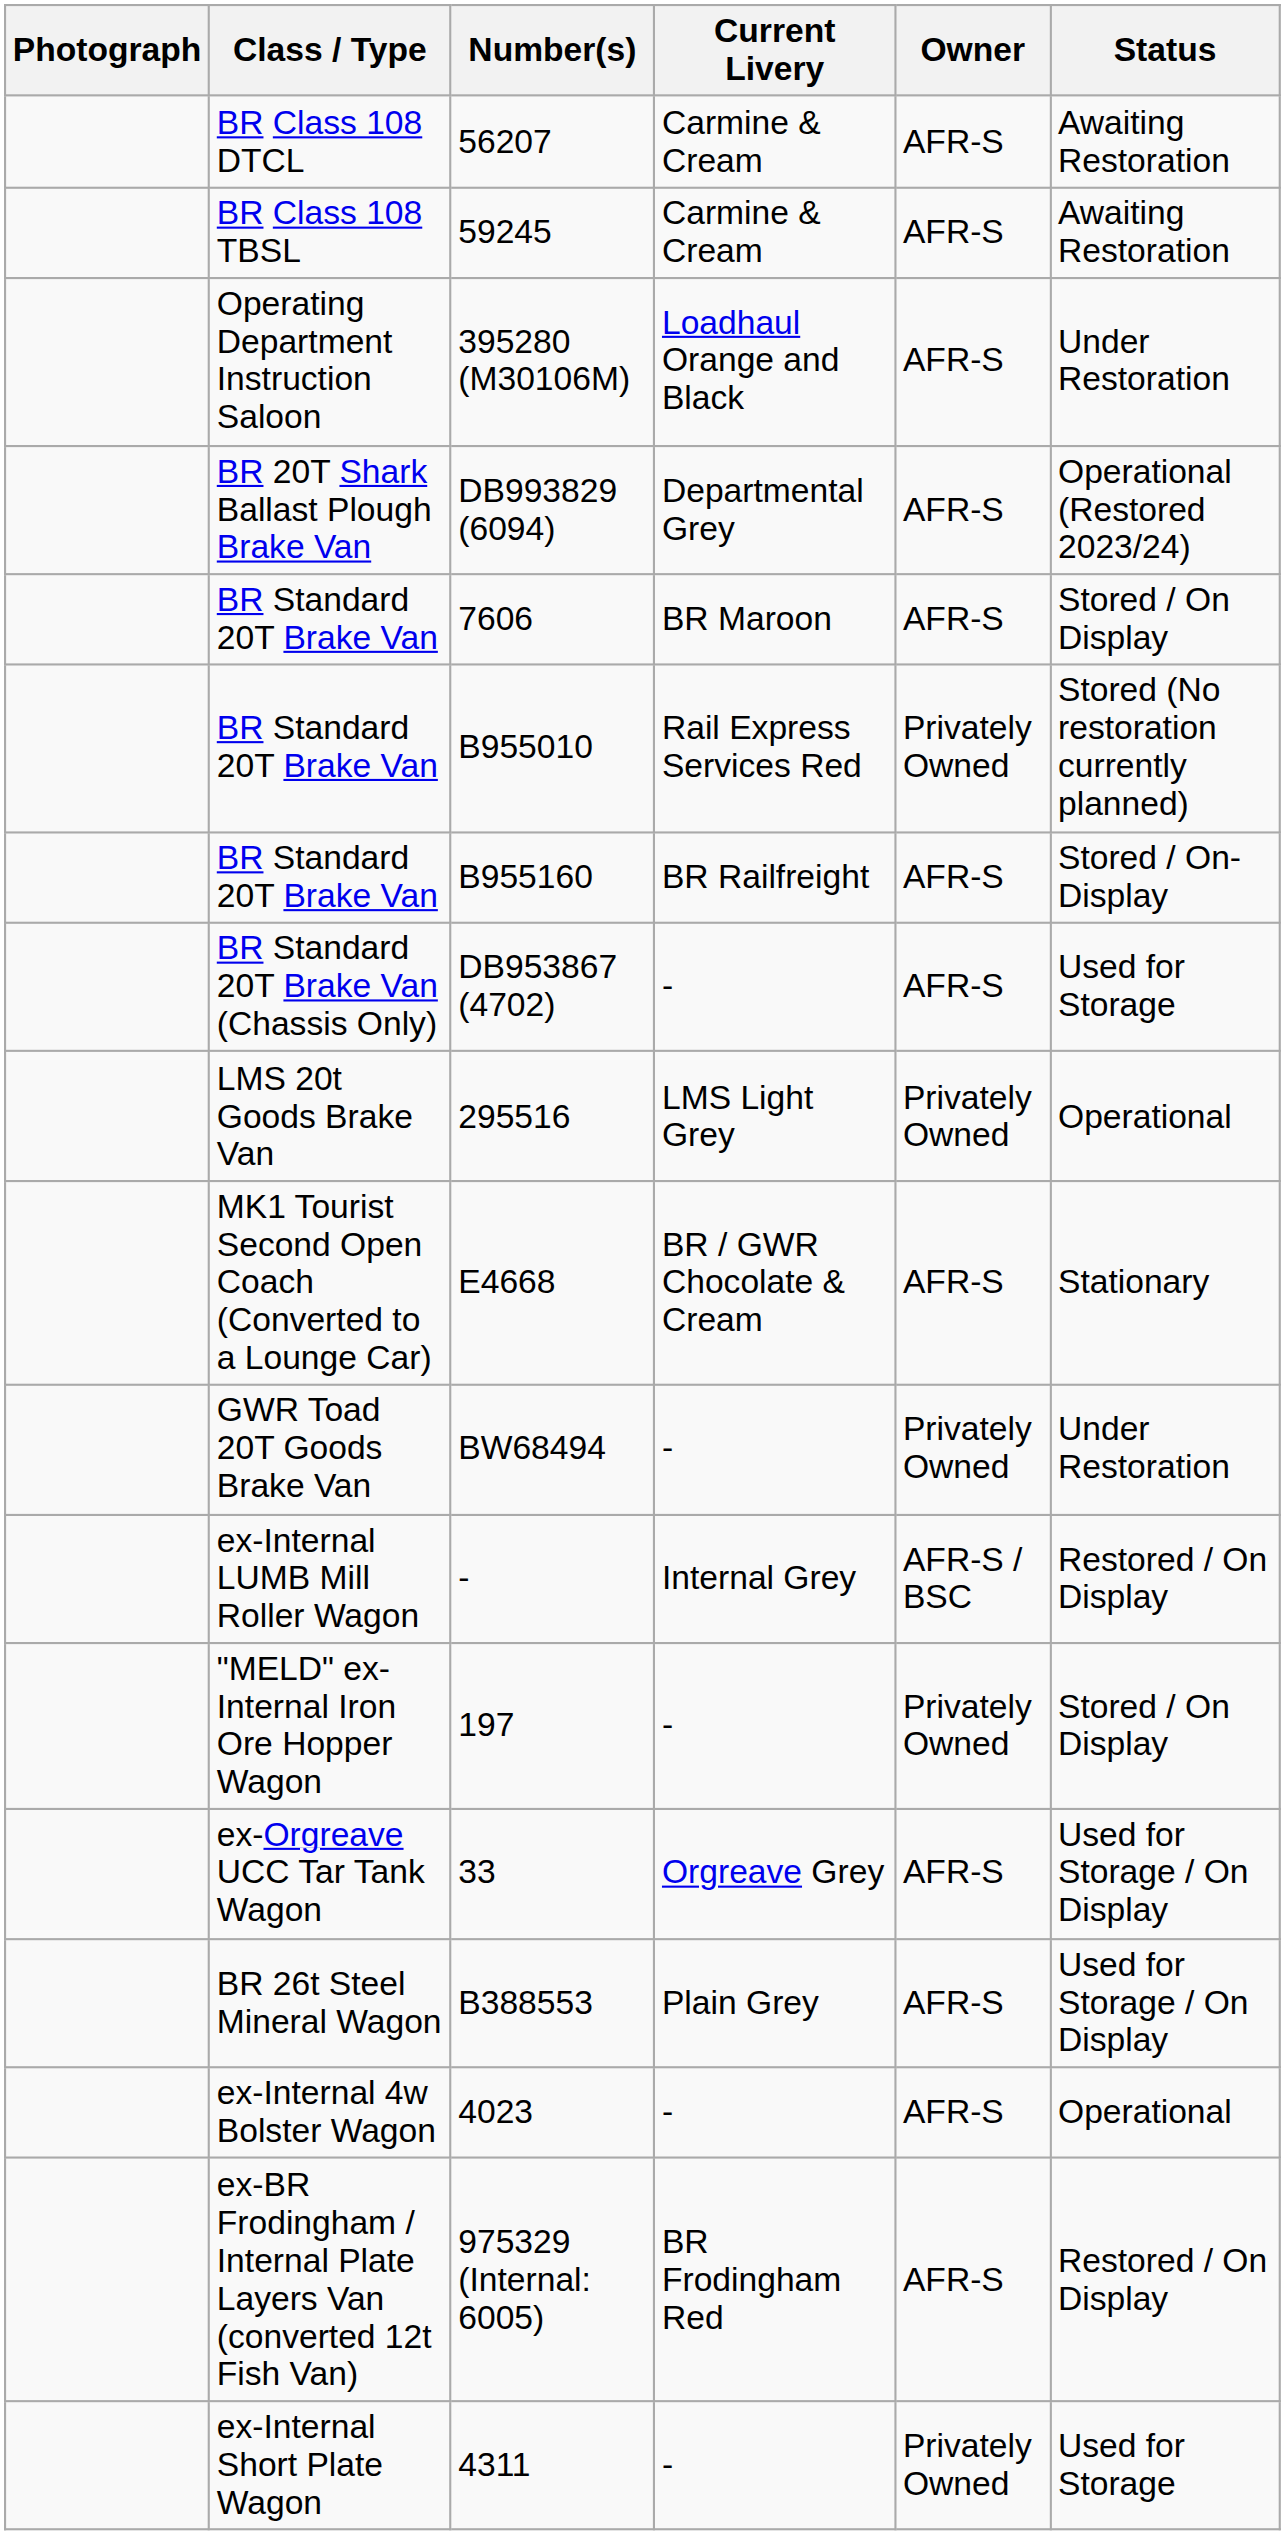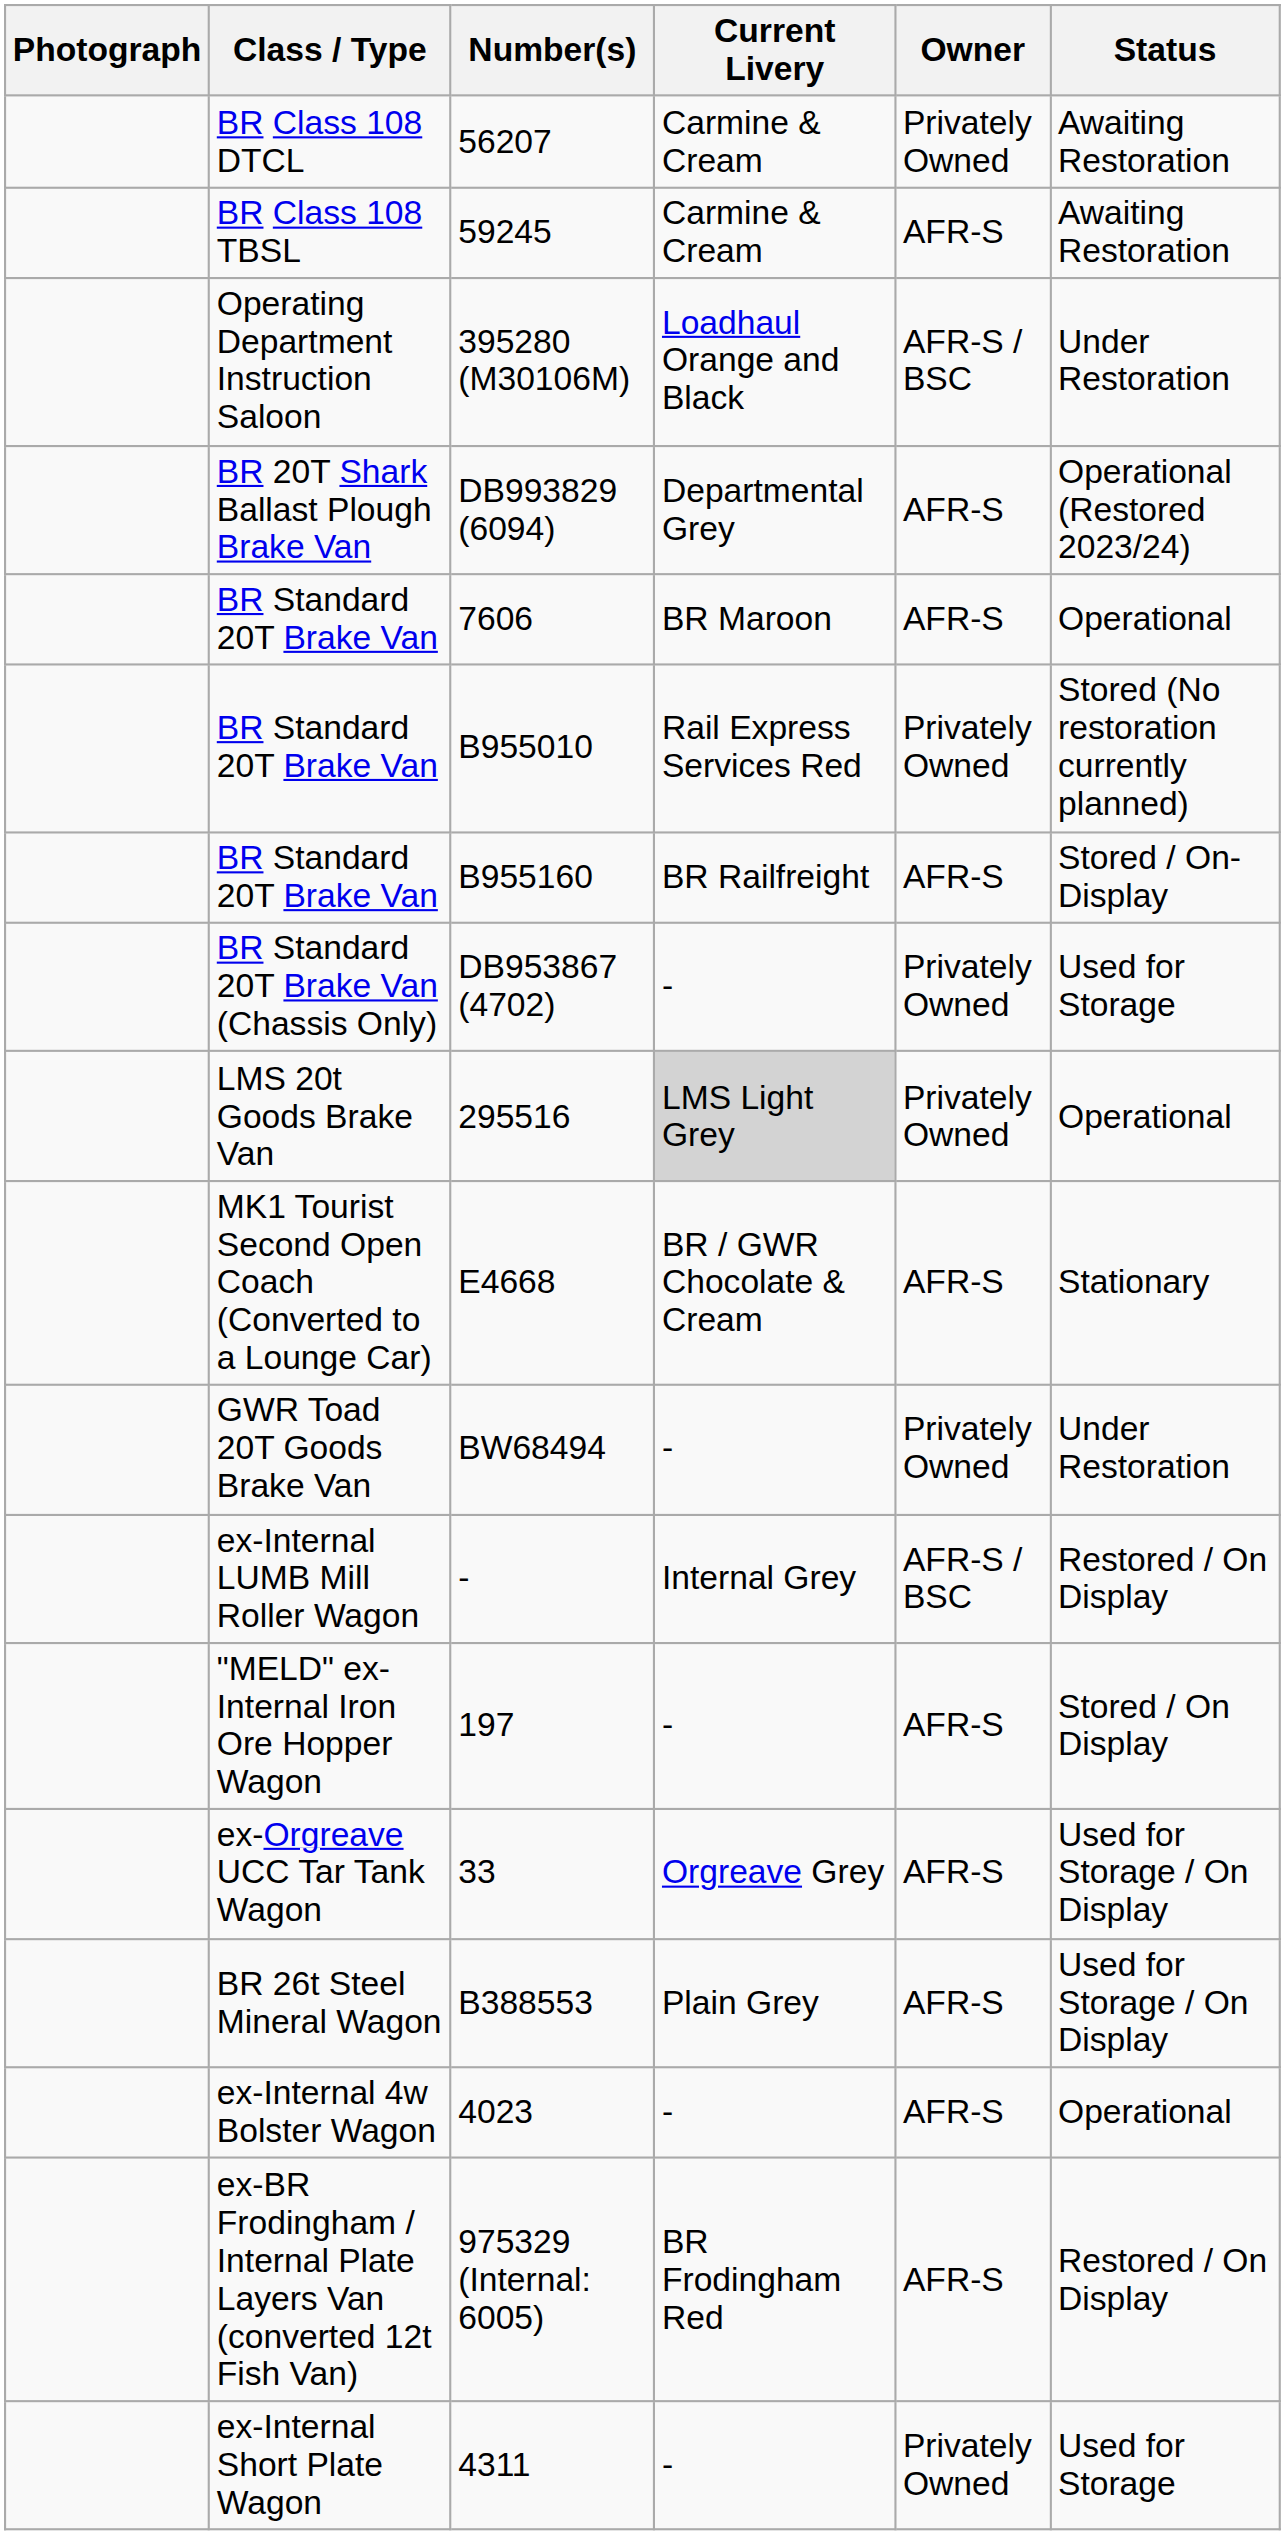 <table class="wikitable">
 <tr>
 <th>Photograph</th>
 <th>Class / Type</th>
 <th>Number(s)</th>
 <th>Current Livery</th>
 <th>Owner</th>
 <th>Status</th>
 </tr>
 <tr>
 <td></td>
 <td><a href='#'>BR</a> <a href='#'>Class 108</a> DTCL</td>
 <td>56207</td>
 <td>Carmine & Cream</td>
-<td>AFR-S</td>
+<td>Privately Owned</td>
 <td>Awaiting Restoration</td>
 </tr>
 <tr>
 <td></td>
 <td><a href='#'>BR</a> <a href='#'>Class 108</a> TBSL</td>
 <td>59245</td>
 <td>Carmine & Cream</td>
 <td>AFR-S</td>
 <td>Awaiting Restoration</td>
 </tr>
 <tr>
 <td></td>
 <td>Operating Department<br>Instruction Saloon</td>
 <td>395280 (M30106M)</td>
 <td><a href='#'>Loadhaul</a> Orange and Black</td>
-<td>AFR-S</td>
+<td>AFR-S / BSC</td>
 <td>Under Restoration</td>
 </tr>
 <tr>
 <td></td>
 <td><a href='#'>BR</a> 20T <a href='#'>Shark</a> Ballast Plough <a href='#'>Brake Van</a></td>
 <td>DB993829 (6094)</td>
 <td>Departmental Grey</td>
 <td>AFR-S</td>
 <td>Operational (Restored 2023/24)</td>
 </tr>
 <tr>
 <td></td>
 <td><a href='#'>BR</a> Standard 20T <a href='#'>Brake Van</a></td>
 <td>7606</td>
 <td>BR Maroon</td>
 <td>AFR-S</td>
-<td>Stored / On Display</td>
+<td>Operational</td>
 </tr>
 <tr>
 <td></td>
 <td><a href='#'>BR</a> Standard 20T <a href='#'>Brake Van</a></td>
 <td>B955010</td>
 <td>Rail Express Services Red</td>
 <td>Privately Owned</td>
 <td>Stored (No restoration currently planned)</td>
 </tr>
 <tr>
 <td></td>
 <td><a href='#'>BR</a> Standard 20T <a href='#'>Brake Van</a></td>
 <td>B955160</td>
 <td>BR Railfreight</td>
 <td>AFR-S</td>
 <td>Stored / On-Display</td>
 </tr>
 <tr>
 <td></td>
 <td><a href='#'>BR</a> Standard 20T <a href='#'>Brake Van</a> (Chassis Only)</td>
 <td>DB953867 (4702)</td>
 <td>-</td>
-<td>AFR-S</td>
+<td>Privately Owned</td>
 <td>Used for Storage</td>
 </tr>
 <tr>
 <td></td>
 <td>LMS 20t Goods Brake Van</td>
 <td>295516</td>
-<td>LMS Light Grey</td>
+<td style="background: lightgrey;">LMS Light Grey</td>
 <td>Privately Owned</td>
 <td>Operational</td>
 </tr>
 <tr>
 <td></td>
 <td>MK1 Tourist Second Open Coach<br>(Converted to a Lounge Car)</td>
 <td>E4668</td>
 <td>BR / GWR Chocolate & Cream</td>
 <td>AFR-S</td>
 <td>Stationary</td>
 </tr>
 <tr>
 <td></td>
 <td>GWR Toad 20T Goods Brake Van</td>
 <td>BW68494</td>
 <td>-</td>
 <td>Privately  Owned</td>
 <td>Under Restoration</td>
 </tr>
 <tr>
 <td></td>
 <td>ex-Internal LUMB Mill Roller Wagon</td>
 <td>-</td>
 <td>Internal Grey</td>
 <td>AFR-S / BSC</td>
 <td>Restored / On Display</td>
 </tr>
 <tr>
 <td></td>
 <td>"MELD" ex-Internal Iron Ore Hopper Wagon</td>
 <td>197</td>
 <td>-</td>
-<td>Privately Owned</td>
+<td>AFR-S</td>
 <td>Stored / On Display</td>
 </tr>
 <tr>
 <td></td>
 <td>ex-<a href='#'>Orgreave</a> UCC Tar Tank Wagon</td>
 <td>33</td>
 <td><a href='#'>Orgreave</a> Grey</td>
 <td>AFR-S</td>
 <td>Used for Storage / On Display</td>
 </tr>
 <tr>
 <td></td>
 <td>BR 26t Steel Mineral Wagon</td>
 <td>B388553</td>
 <td>Plain Grey</td>
 <td>AFR-S</td>
 <td>Used for Storage / On Display</td>
 </tr>
 <tr>
 <td></td>
 <td>ex-Internal 4w Bolster Wagon</td>
 <td>4023</td>
 <td>-</td>
 <td>AFR-S</td>
 <td>Operational</td>
 </tr>
 <tr>
 <td></td>
 <td>ex-BR Frodingham / Internal Plate Layers Van<br>(converted 12t Fish Van)</td>
 <td>975329 (Internal: 6005)</td>
 <td>BR Frodingham Red</td>
 <td>AFR-S</td>
 <td>Restored / On Display</td>
 </tr>
 <tr>
 <td></td>
 <td>ex-Internal Short Plate Wagon</td>
 <td>4311</td>
 <td>-</td>
 <td>Privately Owned</td>
 <td>Used for Storage</td>
 </tr>
 </table>
